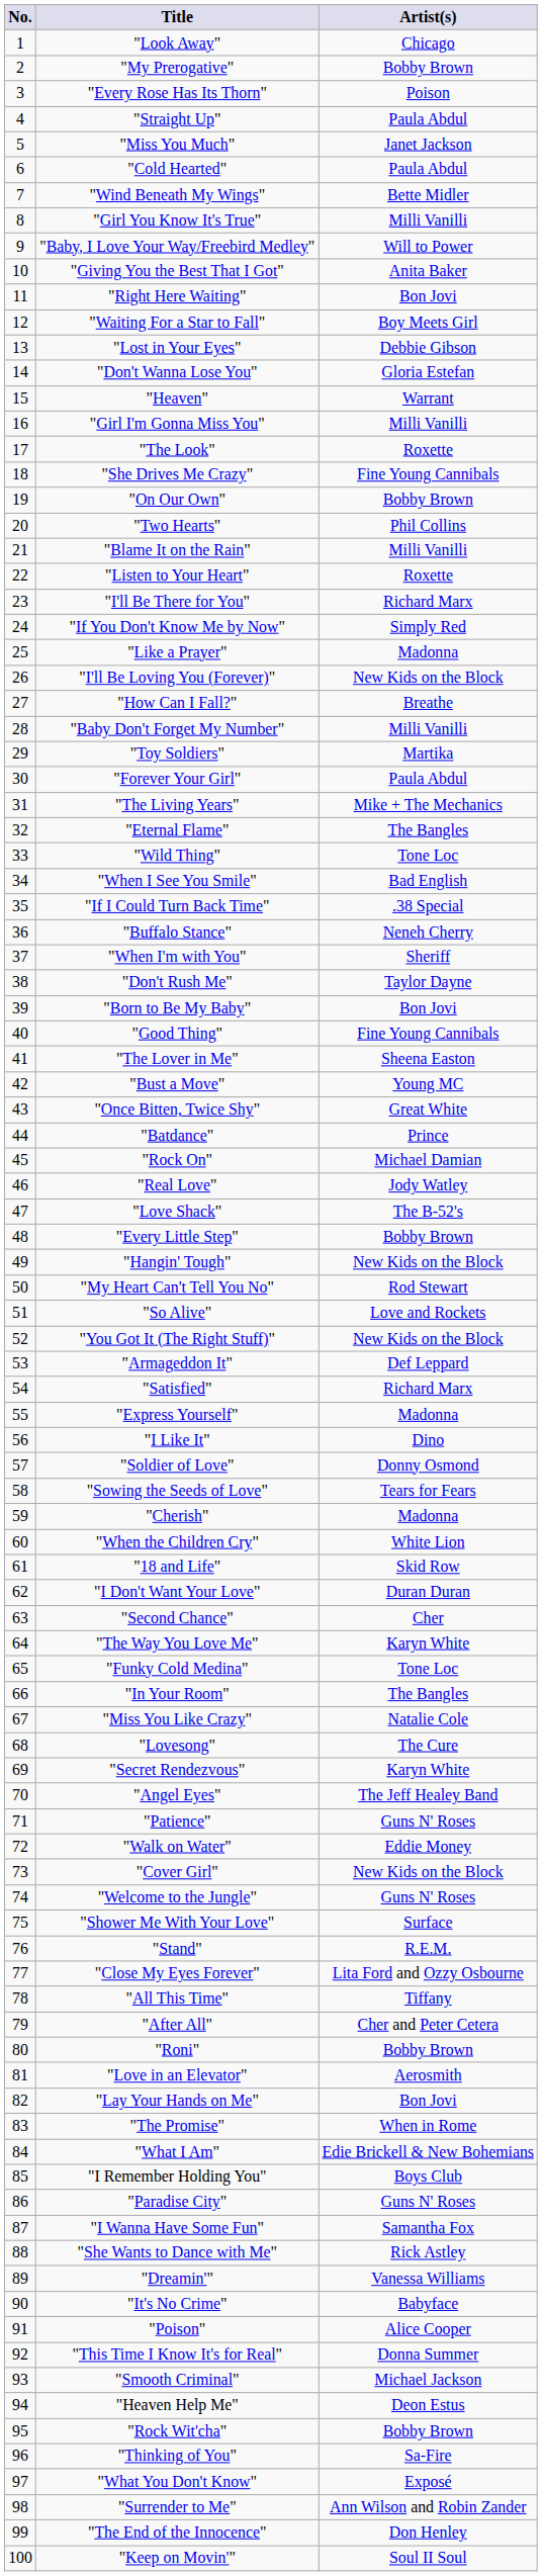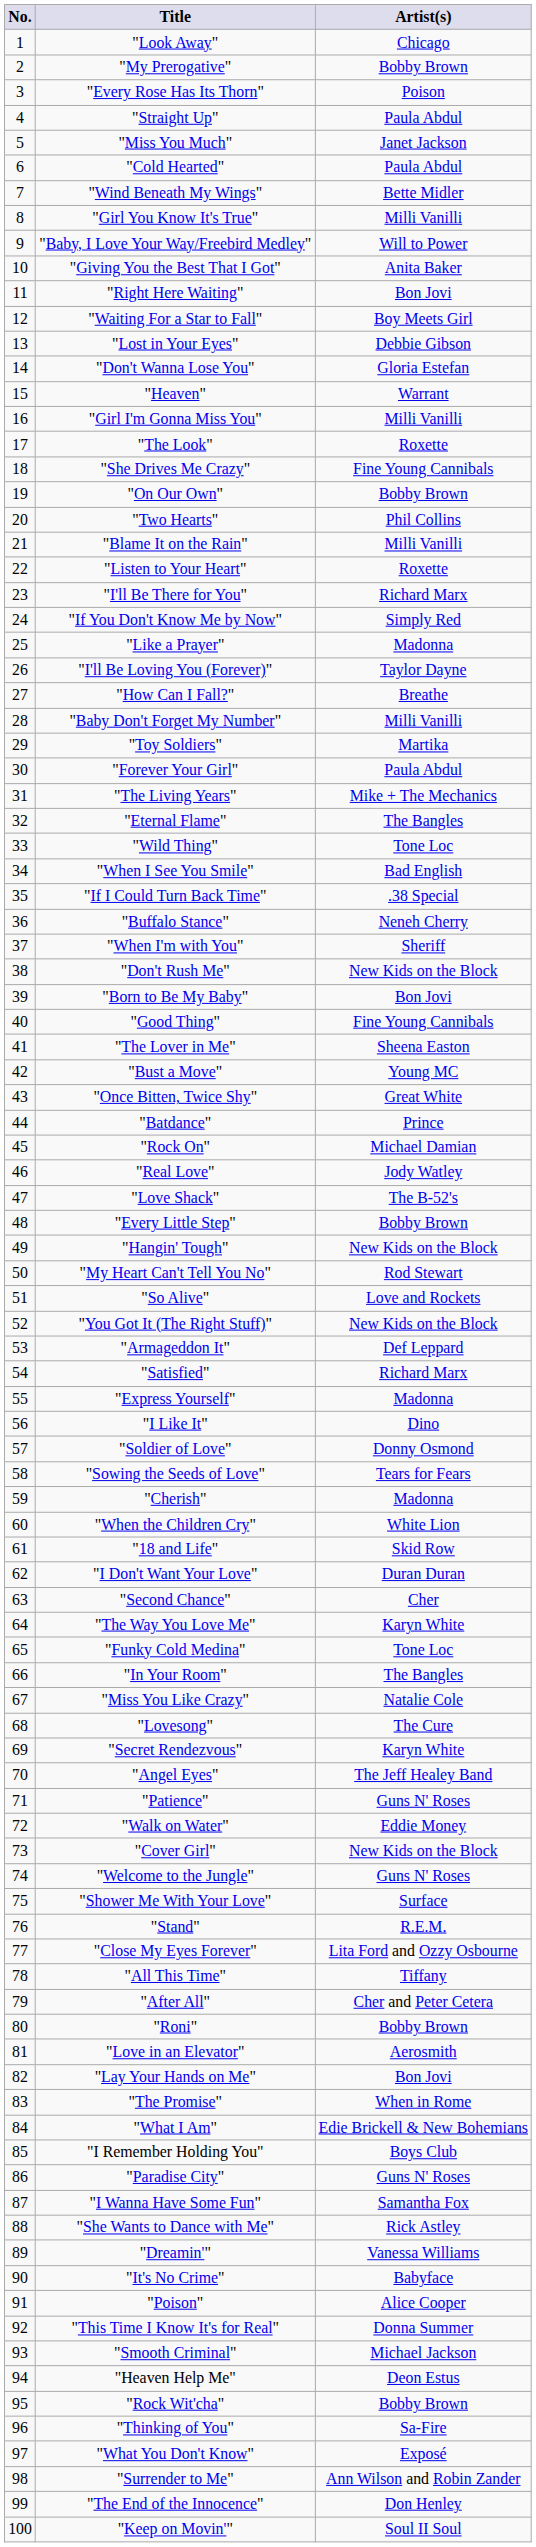 <table class="wikitable sortable" style="text-align: center">
 <tr>
 <th scope="col" style="background:#dde;">No.</th>
 <th scope="col" style="background:#dde;">Title</th>
 <th scope="col" style="background:#dde;">Artist(s)</th>
 </tr>
 <tr>
 <td>1</td>
 <td>"<a href='#'>Look Away</a>"</td>
 <td><a href='#'>Chicago</a></td>
 </tr>
 <tr>
 <td>2</td>
 <td>"<a href='#'>My Prerogative</a>"</td>
 <td><a href='#'>Bobby Brown</a></td>
 </tr>
 <tr>
 <td>3</td>
 <td>"<a href='#'>Every Rose Has Its Thorn</a>"</td>
 <td><a href='#'>Poison</a></td>
 </tr>
 <tr>
 <td>4</td>
 <td>"<a href='#'>Straight Up</a>"</td>
 <td><a href='#'>Paula Abdul</a></td>
 </tr>
 <tr>
 <td>5</td>
 <td>"<a href='#'>Miss You Much</a>"</td>
 <td><a href='#'>Janet Jackson</a></td>
 </tr>
 <tr>
 <td>6</td>
 <td>"<a href='#'>Cold Hearted</a>"</td>
 <td><a href='#'>Paula Abdul</a></td>
 </tr>
 <tr>
 <td>7</td>
 <td>"<a href='#'>Wind Beneath My Wings</a>"</td>
 <td><a href='#'>Bette Midler</a></td>
 </tr>
 <tr>
 <td>8</td>
 <td>"<a href='#'>Girl You Know It's True</a>"</td>
 <td><a href='#'>Milli Vanilli</a></td>
 </tr>
 <tr>
 <td>9</td>
 <td>"<a href='#'>Baby, I Love Your Way/Freebird Medley</a>"</td>
 <td><a href='#'>Will to Power</a></td>
 </tr>
 <tr>
 <td>10</td>
 <td>"<a href='#'>Giving You the Best That I Got</a>"</td>
 <td><a href='#'>Anita Baker</a></td>
 </tr>
 <tr>
 <td>11</td>
 <td>"<a href='#'>Right Here Waiting</a>"</td>
 <td><a href='#'>Bon Jovi</a></td>
 </tr>
 <tr>
 <td>12</td>
 <td>"<a href='#'>Waiting For a Star to Fall</a>"</td>
 <td><a href='#'>Boy Meets Girl</a></td>
 </tr>
 <tr>
 <td>13</td>
 <td>"<a href='#'>Lost in Your Eyes</a>"</td>
 <td><a href='#'>Debbie Gibson</a></td>
 </tr>
 <tr>
 <td>14</td>
 <td>"<a href='#'>Don't Wanna Lose You</a>"</td>
 <td><a href='#'>Gloria Estefan</a></td>
 </tr>
 <tr>
 <td>15</td>
 <td>"<a href='#'>Heaven</a>"</td>
 <td><a href='#'>Warrant</a></td>
 </tr>
 <tr>
 <td>16</td>
 <td>"<a href='#'>Girl I'm Gonna Miss You</a>"</td>
 <td><a href='#'>Milli Vanilli</a></td>
 </tr>
 <tr>
 <td>17</td>
 <td>"<a href='#'>The Look</a>"</td>
 <td><a href='#'>Roxette</a></td>
 </tr>
 <tr>
 <td>18</td>
 <td>"<a href='#'>She Drives Me Crazy</a>"</td>
 <td><a href='#'>Fine Young Cannibals</a></td>
 </tr>
 <tr>
 <td>19</td>
 <td>"<a href='#'>On Our Own</a>"</td>
 <td><a href='#'>Bobby Brown</a></td>
 </tr>
 <tr>
 <td>20</td>
 <td>"<a href='#'>Two Hearts</a>"</td>
 <td><a href='#'>Phil Collins</a></td>
 </tr>
 <tr>
 <td>21</td>
 <td>"<a href='#'>Blame It on the Rain</a>"</td>
 <td><a href='#'>Milli Vanilli</a></td>
 </tr>
 <tr>
 <td>22</td>
 <td>"<a href='#'>Listen to Your Heart</a>"</td>
 <td><a href='#'>Roxette</a></td>
 </tr>
 <tr>
 <td>23</td>
 <td>"<a href='#'>I'll Be There for You</a>"</td>
 <td><a href='#'>Richard Marx</a></td>
 </tr>
 <tr>
 <td>24</td>
 <td>"<a href='#'>If You Don't Know Me by Now</a>"</td>
 <td><a href='#'>Simply Red</a></td>
 </tr>
 <tr>
 <td>25</td>
 <td>"<a href='#'>Like a Prayer</a>"</td>
 <td><a href='#'>Madonna</a></td>
 </tr>
 <tr |>
 <td>26</td>
 <td>"<a href='#'>I'll Be Loving You (Forever)</a>"</td>
-<td><a href='#'>New Kids on the Block</a></td>
+<td><a href='#'>Taylor Dayne</a></td>
 </tr>
 <tr>
 <td>27</td>
 <td>"<a href='#'>How Can I Fall?</a>"</td>
 <td><a href='#'>Breathe</a></td>
 </tr>
 <tr>
 <td>28</td>
 <td>"<a href='#'>Baby Don't Forget My Number</a>"</td>
 <td><a href='#'>Milli Vanilli</a></td>
 </tr>
 <tr>
 <td>29</td>
 <td>"<a href='#'>Toy Soldiers</a>"</td>
 <td><a href='#'>Martika</a></td>
 </tr>
 <tr>
 <td>30</td>
 <td>"<a href='#'>Forever Your Girl</a>"</td>
 <td><a href='#'>Paula Abdul</a></td>
 </tr>
 <tr>
 <td>31</td>
 <td>"<a href='#'>The Living Years</a>"</td>
 <td><a href='#'>Mike + The Mechanics</a></td>
 </tr>
 <tr>
 <td>32</td>
 <td>"<a href='#'>Eternal Flame</a>"</td>
 <td><a href='#'>The Bangles</a></td>
 </tr>
 <tr>
 <td>33</td>
 <td>"<a href='#'>Wild Thing</a>"</td>
 <td><a href='#'>Tone Loc</a></td>
 </tr>
 <tr>
 <td>34</td>
 <td>"<a href='#'>When I See You Smile</a>"</td>
 <td><a href='#'>Bad English</a></td>
 </tr>
 <tr>
 <td>35</td>
 <td>"<a href='#'>If I Could Turn Back Time</a>"</td>
 <td><a href='#'>.38 Special</a></td>
 </tr>
 <tr>
 <td>36</td>
 <td>"<a href='#'>Buffalo Stance</a>"</td>
 <td><a href='#'>Neneh Cherry</a></td>
 </tr>
 <tr>
 <td>37</td>
 <td>"<a href='#'>When I'm with You</a>"</td>
 <td><a href='#'>Sheriff</a></td>
 </tr>
 <tr>
 <td>38</td>
 <td>"<a href='#'>Don't Rush Me</a>"</td>
-<td><a href='#'>Taylor Dayne</a></td>
+<td><a href='#'>New Kids on the Block</a></td>
 </tr>
 <tr>
 <td>39</td>
 <td>"<a href='#'>Born to Be My Baby</a>"</td>
 <td><a href='#'>Bon Jovi</a></td>
 </tr>
 <tr>
 <td>40</td>
 <td>"<a href='#'>Good Thing</a>"</td>
 <td><a href='#'>Fine Young Cannibals</a></td>
 </tr>
 <tr>
 <td>41</td>
 <td>"<a href='#'>The Lover in Me</a>"</td>
 <td><a href='#'>Sheena Easton</a></td>
 </tr>
 <tr>
 <td>42</td>
 <td>"<a href='#'>Bust a Move</a>"</td>
 <td><a href='#'>Young MC</a></td>
 </tr>
 <tr>
 <td>43</td>
 <td>"<a href='#'>Once Bitten, Twice Shy</a>"</td>
 <td><a href='#'>Great White</a></td>
 </tr>
 <tr>
 <td>44</td>
 <td>"<a href='#'>Batdance</a>"</td>
 <td><a href='#'>Prince</a></td>
 </tr>
 <tr>
 <td>45</td>
 <td>"<a href='#'>Rock On</a>"</td>
 <td><a href='#'>Michael Damian</a></td>
 </tr>
 <tr>
 <td>46</td>
 <td>"<a href='#'>Real Love</a>"</td>
 <td><a href='#'>Jody Watley</a></td>
 </tr>
 <tr>
 <td>47</td>
 <td>"<a href='#'>Love Shack</a>"</td>
 <td><a href='#'>The B-52's</a></td>
 </tr>
 <tr>
 <td>48</td>
 <td>"<a href='#'>Every Little Step</a>"</td>
 <td><a href='#'>Bobby Brown</a></td>
 </tr>
 <tr>
 <td>49</td>
 <td>"<a href='#'>Hangin' Tough</a>"</td>
 <td><a href='#'>New Kids on the Block</a></td>
 </tr>
 <tr>
 <td>50</td>
 <td>"<a href='#'>My Heart Can't Tell You No</a>"</td>
 <td><a href='#'>Rod Stewart</a></td>
 </tr>
 <tr>
 <td>51</td>
 <td>"<a href='#'>So Alive</a>"</td>
 <td><a href='#'>Love and Rockets</a></td>
 </tr>
 <tr>
 <td>52</td>
 <td>"<a href='#'>You Got It (The Right Stuff)</a>"</td>
 <td><a href='#'>New Kids on the Block</a></td>
 </tr>
 <tr>
 <td>53</td>
 <td>"<a href='#'>Armageddon It</a>"</td>
 <td><a href='#'>Def Leppard</a></td>
 </tr>
 <tr>
 <td>54</td>
 <td>"<a href='#'>Satisfied</a>"</td>
 <td><a href='#'>Richard Marx</a></td>
 </tr>
 <tr>
 <td>55</td>
 <td>"<a href='#'>Express Yourself</a>"</td>
 <td><a href='#'>Madonna</a></td>
 </tr>
 <tr>
 <td>56</td>
 <td>"<a href='#'>I Like It</a>"</td>
 <td><a href='#'>Dino</a></td>
 </tr>
 <tr>
 <td>57</td>
 <td>"<a href='#'>Soldier of Love</a>"</td>
 <td><a href='#'>Donny Osmond</a></td>
 </tr>
 <tr>
 <td>58</td>
 <td>"<a href='#'>Sowing the Seeds of Love</a>"</td>
 <td><a href='#'>Tears for Fears</a></td>
 </tr>
 <tr>
 <td>59</td>
 <td>"<a href='#'>Cherish</a>"</td>
 <td><a href='#'>Madonna</a></td>
 </tr>
 <tr>
 <td>60</td>
 <td>"<a href='#'>When the Children Cry</a>"</td>
 <td><a href='#'>White Lion</a></td>
 </tr>
 <tr>
 <td>61</td>
 <td>"<a href='#'>18 and Life</a>"</td>
 <td><a href='#'>Skid Row</a></td>
 </tr>
 <tr>
 <td>62</td>
 <td>"<a href='#'>I Don't Want Your Love</a>"</td>
 <td><a href='#'>Duran Duran</a></td>
 </tr>
 <tr>
 <td>63</td>
 <td>"<a href='#'>Second Chance</a>"</td>
 <td><a href='#'>Cher</a></td>
 </tr>
 <tr>
 <td>64</td>
 <td>"<a href='#'>The Way You Love Me</a>"</td>
 <td><a href='#'>Karyn White</a></td>
 </tr>
 <tr>
 <td>65</td>
 <td>"<a href='#'>Funky Cold Medina</a>"</td>
 <td><a href='#'>Tone Loc</a></td>
 </tr>
 <tr>
 <td>66</td>
 <td>"<a href='#'>In Your Room</a>"</td>
 <td><a href='#'>The Bangles</a></td>
 </tr>
 <tr>
 <td>67</td>
 <td>"<a href='#'>Miss You Like Crazy</a>"</td>
 <td><a href='#'>Natalie Cole</a></td>
 </tr>
 <tr>
 <td>68</td>
 <td>"<a href='#'>Lovesong</a>"</td>
 <td><a href='#'>The Cure</a></td>
 </tr>
 <tr>
 <td>69</td>
 <td>"<a href='#'>Secret Rendezvous</a>"</td>
 <td><a href='#'>Karyn White</a></td>
 </tr>
 <tr>
 <td>70</td>
 <td>"<a href='#'>Angel Eyes</a>"</td>
 <td><a href='#'>The Jeff Healey Band</a></td>
 </tr>
 <tr>
 <td>71</td>
 <td>"<a href='#'>Patience</a>"</td>
 <td><a href='#'>Guns N' Roses</a></td>
 </tr>
 <tr>
 <td>72</td>
 <td>"<a href='#'>Walk on Water</a>"</td>
 <td><a href='#'>Eddie Money</a></td>
 </tr>
 <tr>
 <td>73</td>
 <td>"<a href='#'>Cover Girl</a>"</td>
 <td><a href='#'>New Kids on the Block</a></td>
 </tr>
 <tr>
 <td>74</td>
 <td>"<a href='#'>Welcome to the Jungle</a>"</td>
 <td><a href='#'>Guns N' Roses</a></td>
 </tr>
 <tr>
 <td>75</td>
 <td>"<a href='#'>Shower Me With Your Love</a>"</td>
 <td><a href='#'>Surface</a></td>
 </tr>
 <tr>
 <td>76</td>
 <td>"<a href='#'>Stand</a>"</td>
 <td><a href='#'>R.E.M.</a></td>
 </tr>
 <tr>
 <td>77</td>
 <td>"<a href='#'>Close My Eyes Forever</a>"</td>
 <td><a href='#'>Lita Ford</a> and <a href='#'>Ozzy Osbourne</a></td>
 </tr>
 <tr>
 <td>78</td>
 <td>"<a href='#'>All This Time</a>"</td>
 <td><a href='#'>Tiffany</a></td>
 </tr>
 <tr>
 <td>79</td>
 <td>"<a href='#'>After All</a>"</td>
 <td><a href='#'>Cher</a> and <a href='#'>Peter Cetera</a></td>
 </tr>
 <tr>
 <td>80</td>
 <td>"<a href='#'>Roni</a>"</td>
 <td><a href='#'>Bobby Brown</a></td>
 </tr>
 <tr>
 <td>81</td>
 <td>"<a href='#'>Love in an Elevator</a>"</td>
 <td><a href='#'>Aerosmith</a></td>
 </tr>
 <tr>
 <td>82</td>
 <td>"<a href='#'>Lay Your Hands on Me</a>"</td>
 <td><a href='#'>Bon Jovi</a></td>
 </tr>
 <tr>
 <td>83</td>
 <td>"<a href='#'>The Promise</a>"</td>
 <td><a href='#'>When in Rome</a></td>
 </tr>
 <tr>
 <td>84</td>
 <td>"<a href='#'>What I Am</a>"</td>
 <td><a href='#'>Edie Brickell & New Bohemians</a></td>
 </tr>
 <tr>
 <td>85</td>
 <td>"I Remember Holding You"</td>
 <td><a href='#'>Boys Club</a></td>
 </tr>
 <tr>
 <td>86</td>
 <td>"<a href='#'>Paradise City</a>"</td>
 <td><a href='#'>Guns N' Roses</a></td>
 </tr>
 <tr>
 <td>87</td>
 <td>"<a href='#'>I Wanna Have Some Fun</a>"</td>
 <td><a href='#'>Samantha Fox</a></td>
 </tr>
 <tr>
 <td>88</td>
 <td>"<a href='#'>She Wants to Dance with Me</a>"</td>
 <td><a href='#'>Rick Astley</a></td>
 </tr>
 <tr>
 <td>89</td>
 <td>"<a href='#'>Dreamin'</a>"</td>
 <td><a href='#'>Vanessa Williams</a></td>
 </tr>
 <tr>
 <td>90</td>
 <td>"<a href='#'>It's No Crime</a>"</td>
 <td><a href='#'>Babyface</a></td>
 </tr>
 <tr>
 <td>91</td>
 <td>"<a href='#'>Poison</a>"</td>
 <td><a href='#'>Alice Cooper</a></td>
 </tr>
 <tr>
 <td>92</td>
 <td>"<a href='#'>This Time I Know It's for Real</a>"</td>
 <td><a href='#'>Donna Summer</a></td>
 </tr>
 <tr>
 <td>93</td>
 <td>"<a href='#'>Smooth Criminal</a>"</td>
 <td><a href='#'>Michael Jackson</a></td>
 </tr>
 <tr>
 <td>94</td>
 <td>"Heaven Help Me"</td>
 <td><a href='#'>Deon Estus</a></td>
 </tr>
 <tr>
 <td>95</td>
 <td>"<a href='#'>Rock Wit'cha</a>"</td>
 <td><a href='#'>Bobby Brown</a></td>
 </tr>
 <tr>
 <td>96</td>
 <td>"<a href='#'>Thinking of You</a>"</td>
 <td><a href='#'>Sa-Fire</a></td>
 </tr>
 <tr>
 <td>97</td>
 <td>"<a href='#'>What You Don't Know</a>"</td>
 <td><a href='#'>Exposé</a></td>
 </tr>
 <tr>
 <td>98</td>
 <td>"<a href='#'>Surrender to Me</a>"</td>
 <td><a href='#'>Ann Wilson</a> and <a href='#'>Robin Zander</a></td>
 </tr>
 <tr>
 <td>99</td>
 <td>"<a href='#'>The End of the Innocence</a>"</td>
 <td><a href='#'>Don Henley</a></td>
 </tr>
 <tr>
 <td>100</td>
 <td>"<a href='#'>Keep on Movin'</a>"</td>
 <td><a href='#'>Soul II Soul</a></td>
 </tr>
 </table>
